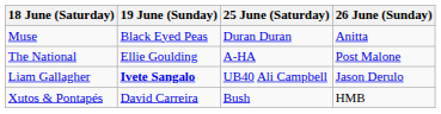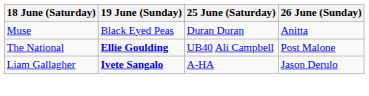 <table class="wikitable">
 <tr>
 <th>18 June (Saturday)</th>
 <th>19 June (Sunday)</th>
 <th>25 June (Saturday)</th>
 <th>26 June (Sunday)</th>
 </tr>
 <tr>
 <td><a href='#'>Muse</a></td>
 <td><a href='#'>Black Eyed Peas</a></td>
 <td><a href='#'>Duran Duran</a></td>
 <td><a href='#'>Anitta</a></td>
 </tr>
 <tr>
 <td><a href='#'>The National</a></td>
-<td><a href='#'>Ellie Goulding</a></td>
-<td><a href='#'>A-HA</a></td>
+<td><strong><a href='#'>Ellie Goulding</a></strong></td>
+<td><a href='#'>UB40</a> <a href='#'>Ali Campbell</a></td>
 <td><a href='#'>Post Malone</a></td>
 </tr>
 <tr>
 <td><a href='#'>Liam Gallagher</a></td>
 <td><strong><a href='#'>Ivete Sangalo</a></strong></td>
-<td><a href='#'>UB40</a> <a href='#'>Ali Campbell</a></td>
+<td><a href='#'>A-HA</a></td>
 <td><a href='#'>Jason Derulo</a></td>
 </tr>
-<tr>
-<td><a href='#'>Xutos & Pontapés</a></td>
-<td><a href='#'>David Carreira</a></td>
-<td><a href='#'>Bush</a></td>
-<td>HMB</td>
-</tr>
 </table>
